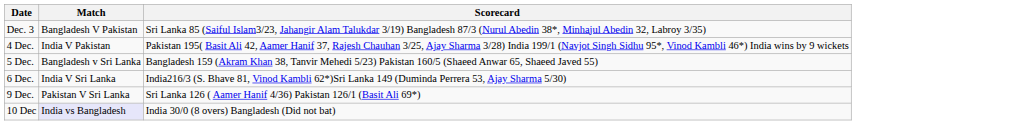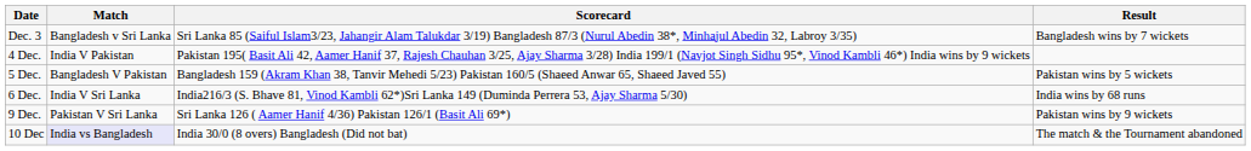 <table class="wikitable">
 <tr>
 <th>Date</th>
 <th>Match</th>
 <th>Scorecard</th>
+<th>Result</th>
 </tr>
 <tr>
 <td>Dec. 3</td>
-<td>Bangladesh V Pakistan</td>
+<td>Bangladesh v Sri Lanka</td>
 <td>Sri Lanka 85 (<a href='#'>Saiful Islam</a>3/23, <a href='#'>Jahangir Alam Talukdar</a> 3/19) Bangladesh 87/3 (<a href='#'>Nurul Abedin</a> 38*, <a href='#'>Minhajul Abedin</a> 32, Labroy 3/35)</td>
+<td>Bangladesh wins by 7 wickets</td>
 </tr>
 <tr>
 <td>4 Dec.</td>
 <td>India V Pakistan</td>
 <td>Pakistan 195( <a href='#'>Basit Ali</a> 42, <a href='#'>Aamer Hanif</a> 37, <a href='#'>Rajesh Chauhan</a> 3/25, <a href='#'>Ajay Sharma</a> 3/28) India 199/1 (<a href='#'>Navjot Singh Sidhu</a> 95*, <a href='#'>Vinod Kambli</a> 46*) India wins by 9 wickets</td>
+<td></td>
 </tr>
 <tr>
 <td>5 Dec.</td>
-<td>Bangladesh v Sri Lanka</td>
+<td>Bangladesh V Pakistan</td>
 <td>Bangladesh 159 (<a href='#'>Akram Khan</a> 38, Tanvir Mehedi 5/23) Pakistan 160/5 (Shaeed Anwar 65, Shaeed Javed 55)</td>
+<td>Pakistan wins by 5 wickets</td>
 </tr>
 <tr>
 <td>6 Dec.</td>
 <td>India V Sri Lanka</td>
 <td>India216/3 (S. Bhave 81, <a href='#'>Vinod Kambli</a> 62*)Sri Lanka 149 (Duminda Perrera 53, <a href='#'>Ajay Sharma</a> 5/30)</td>
+<td>India wins by 68 runs</td>
 </tr>
 <tr>
 <td>9 Dec.</td>
 <td>Pakistan V Sri Lanka</td>
 <td>Sri Lanka 126 ( <a href='#'>Aamer Hanif</a> 4/36) Pakistan 126/1 (<a href='#'>Basit Ali</a> 69*)</td>
+<td>Pakistan wins by 9 wickets</td>
 </tr>
 <tr>
 <td>10 Dec</td>
 <td style="background: lavender;">India vs Bangladesh</td>
 <td>India 30/0 (8 overs) Bangladesh (Did not bat)</td>
+<td>The match & the Tournament abandoned</td>
 </tr>
 </table>
